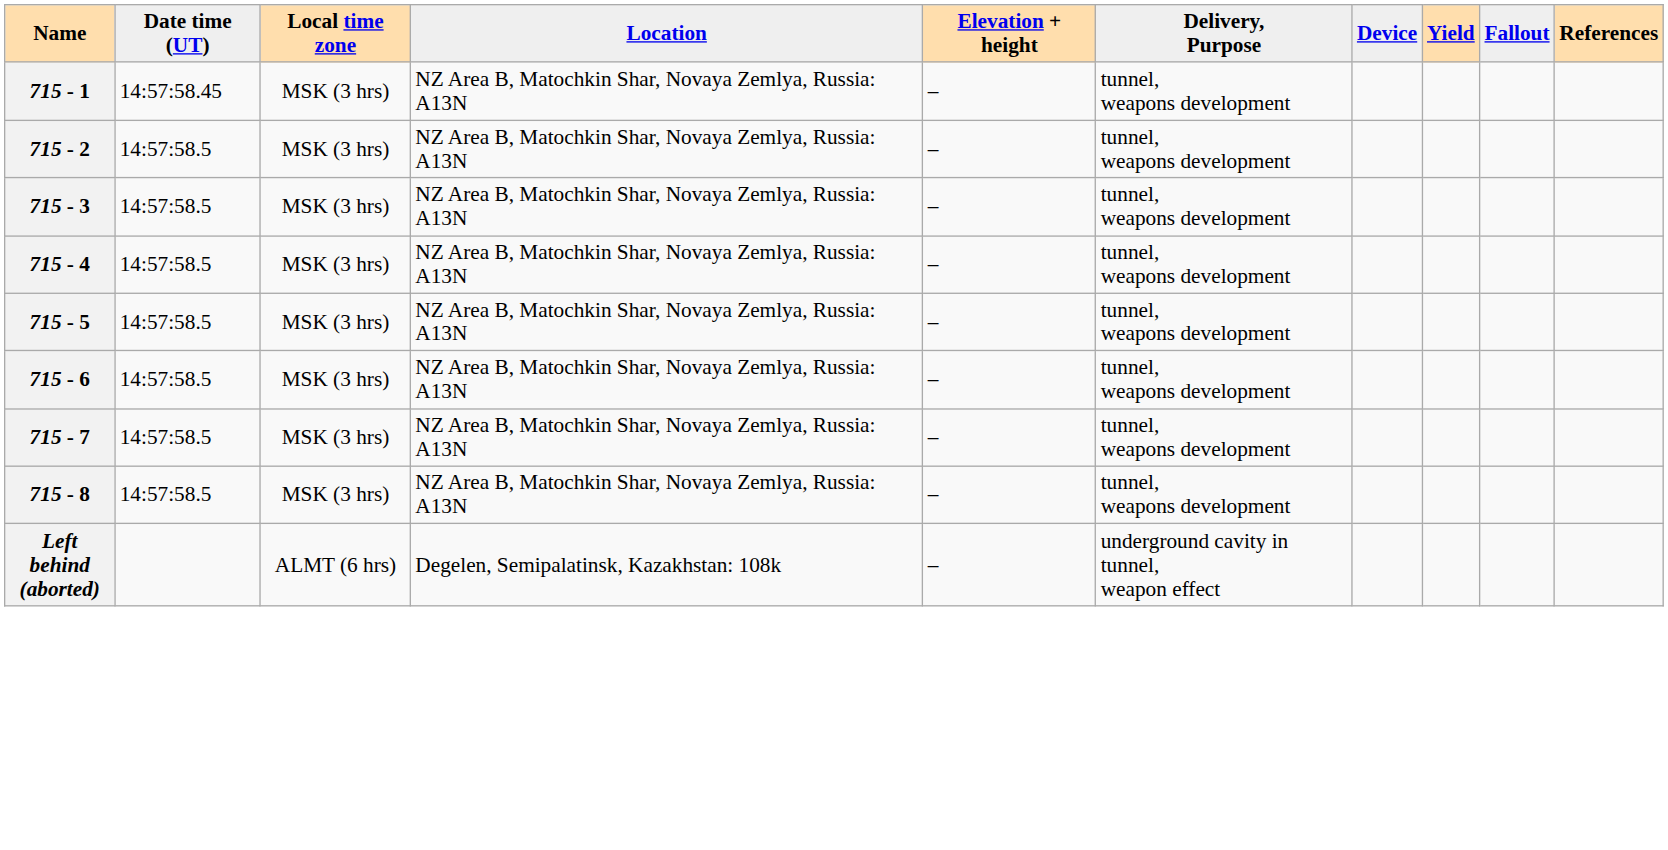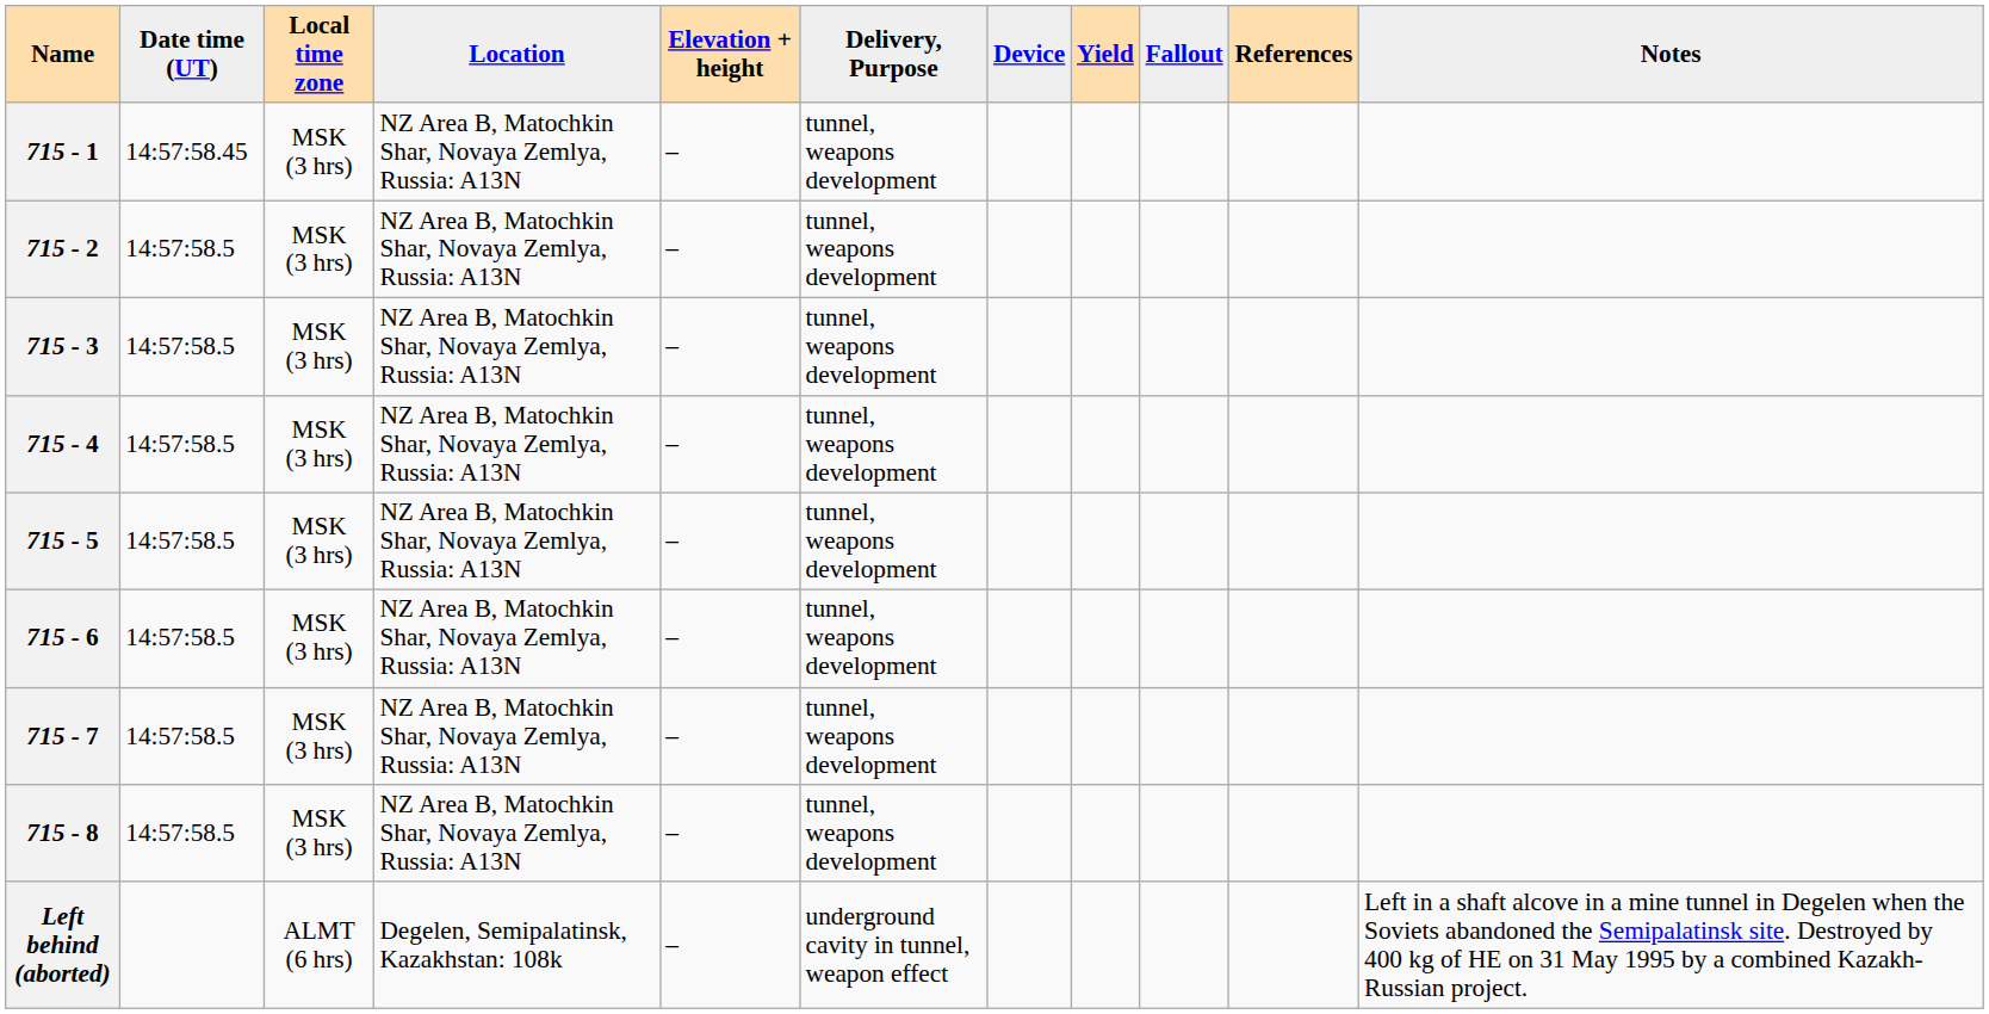 <table class="wikitable sortable">
 <tr>
 <th style="background:#ffdead;">Name </th>
 <th style="background:#efefef;">Date time (<a href='#'>UT</a>)</th>
 <th style="background:#ffdead;">Local <a href='#'>time zone</a></th>
 <th style="background:#efefef;"><a href='#'>Location</a></th>
 <th style="background:#ffdead;"><a href='#'>Elevation</a> + height </th>
 <th style="background:#efefef;">Delivery, <br>Purpose </th>
 <th style="background:#efefef;"><a href='#'>Device</a></th>
 <th style="background:#ffdead;"><a href='#'>Yield</a></th>
 <th style="background:#efefef;" class="unsortable"><a href='#'>Fallout</a></th>
 <th style="background:#ffdead;" class="unsortable">References</th>
+<th style="background:#efefef;" class="unsortable">Notes</th>
 </tr>
 <tr>
 <th><em>715</em> - 1</th>
 <td> 14:57:58.45</td>
 <td style="text-align:center;">MSK (3 hrs)<br></td>
 <td>NZ Area B, Matochkin Shar, Novaya Zemlya, Russia: A13N </td>
 <td> – </td>
 <td>tunnel,<br>weapons development</td>
 <td></td>
 <td style="text-align:center;"></td>
+<td></td>
 <td></td>
 <td></td>
 </tr>
 <tr>
 <th><em>715</em> - 2</th>
 <td> 14:57:58.5</td>
 <td style="text-align:center;">MSK (3 hrs)<br></td>
 <td>NZ Area B, Matochkin Shar, Novaya Zemlya, Russia: A13N </td>
 <td> – </td>
 <td>tunnel,<br>weapons development</td>
 <td></td>
 <td style="text-align:center;"></td>
 <td></td>
 <td></td>
+<td></td>
 </tr>
 <tr>
 <th><em>715</em> - 3</th>
 <td> 14:57:58.5</td>
 <td style="text-align:center;">MSK (3 hrs)<br></td>
 <td>NZ Area B, Matochkin Shar, Novaya Zemlya, Russia: A13N </td>
 <td> – </td>
 <td>tunnel,<br>weapons development</td>
 <td></td>
 <td style="text-align:center;"></td>
+<td></td>
 <td></td>
 <td></td>
 </tr>
 <tr>
 <th><em>715</em> - 4</th>
 <td> 14:57:58.5</td>
 <td style="text-align:center;">MSK (3 hrs)<br></td>
 <td>NZ Area B, Matochkin Shar, Novaya Zemlya, Russia: A13N </td>
 <td> – </td>
 <td>tunnel,<br>weapons development</td>
 <td></td>
 <td style="text-align:center;"></td>
 <td></td>
 <td></td>
+<td></td>
 </tr>
 <tr>
 <th><em>715</em> - 5</th>
 <td> 14:57:58.5</td>
 <td style="text-align:center;">MSK (3 hrs)<br></td>
 <td>NZ Area B, Matochkin Shar, Novaya Zemlya, Russia: A13N </td>
 <td> – </td>
 <td>tunnel,<br>weapons development</td>
 <td></td>
 <td style="text-align:center;"></td>
+<td></td>
 <td></td>
 <td></td>
 </tr>
 <tr>
 <th><em>715</em> - 6</th>
 <td> 14:57:58.5</td>
 <td style="text-align:center;">MSK (3 hrs)<br></td>
 <td>NZ Area B, Matochkin Shar, Novaya Zemlya, Russia: A13N </td>
 <td> – </td>
 <td>tunnel,<br>weapons development</td>
 <td></td>
 <td style="text-align:center;"></td>
 <td></td>
 <td></td>
+<td></td>
 </tr>
 <tr>
 <th><em>715</em> - 7</th>
 <td> 14:57:58.5</td>
 <td style="text-align:center;">MSK (3 hrs)<br></td>
 <td>NZ Area B, Matochkin Shar, Novaya Zemlya, Russia: A13N </td>
 <td> – </td>
 <td>tunnel,<br>weapons development</td>
 <td></td>
 <td style="text-align:center;"></td>
+<td></td>
 <td></td>
 <td></td>
 </tr>
 <tr>
 <th><em>715</em> - 8</th>
 <td> 14:57:58.5</td>
 <td style="text-align:center;">MSK (3 hrs)<br></td>
 <td>NZ Area B, Matochkin Shar, Novaya Zemlya, Russia: A13N </td>
 <td> – </td>
 <td>tunnel,<br>weapons development</td>
 <td></td>
 <td style="text-align:center;"></td>
 <td></td>
 <td></td>
+<td></td>
 </tr>
 <tr>
 <th><em>Left behind</em><br><em>(aborted)</em></th>
 <td></td>
 <td style="text-align:center;">ALMT (6 hrs)<br></td>
 <td>Degelen, Semipalatinsk, Kazakhstan: 108k </td>
 <td> – </td>
 <td>underground cavity in tunnel,<br>weapon effect</td>
 <td></td>
 <td style="text-align:center;"></td>
 <td></td>
 <td></td>
+<td>Left in a shaft alcove in a mine tunnel in Degelen when the Soviets abandoned the <a href='#'>Semipalatinsk site</a>.  Destroyed by 400 kg of HE on 31 May 1995 by a combined Kazakh-Russian project.</td>
 </tr>
 </table>
